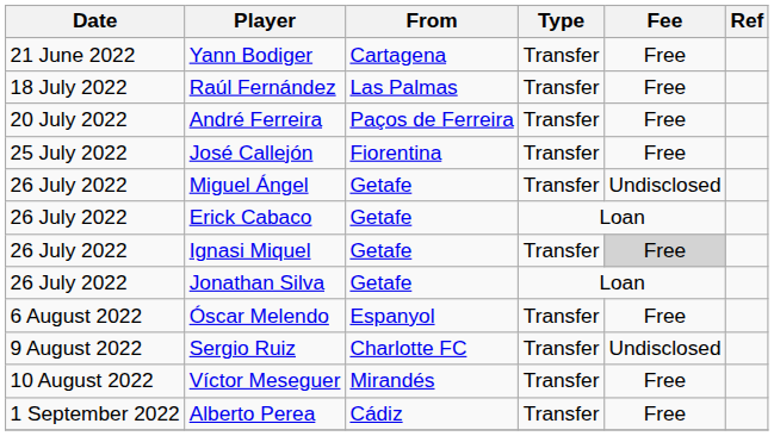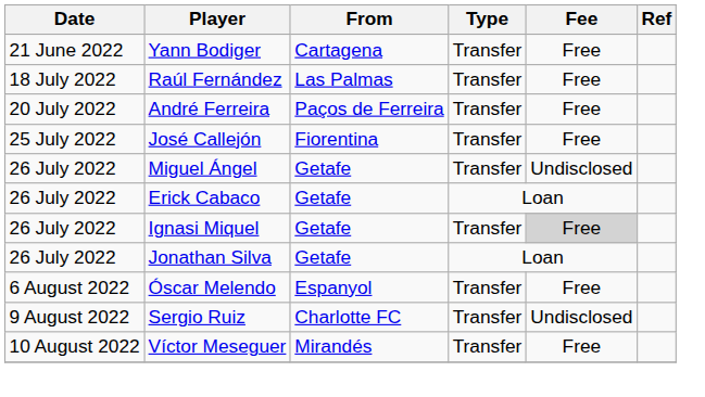 <table class="wikitable">
 <tr>
 <th>Date</th>
 <th>Player</th>
 <th>From</th>
 <th>Type</th>
 <th>Fee</th>
 <th>Ref</th>
 </tr>
 <tr>
 <td>21 June 2022</td>
 <td> <a href='#'>Yann Bodiger</a></td>
 <td><a href='#'>Cartagena</a></td>
 <td align=center>Transfer</td>
 <td align=center>Free</td>
 <td align=center></td>
 </tr>
 <tr>
 <td>18 July 2022</td>
 <td> <a href='#'>Raúl Fernández</a></td>
 <td><a href='#'>Las Palmas</a></td>
 <td align=center>Transfer</td>
 <td align=center>Free</td>
 <td align=center></td>
 </tr>
 <tr>
 <td>20 July 2022</td>
 <td> <a href='#'>André Ferreira</a></td>
 <td> <a href='#'>Paços de Ferreira</a></td>
 <td align=center>Transfer</td>
 <td align=center>Free</td>
 <td align=center></td>
 </tr>
 <tr>
 <td>25 July 2022</td>
 <td> <a href='#'>José Callejón</a></td>
 <td> <a href='#'>Fiorentina</a></td>
 <td align=center>Transfer</td>
 <td align=center>Free</td>
 <td align=center></td>
 </tr>
 <tr>
 <td>26 July 2022</td>
 <td> <a href='#'>Miguel Ángel</a></td>
 <td><a href='#'>Getafe</a></td>
 <td align=center>Transfer</td>
 <td align=center>Undisclosed</td>
 <td align=center></td>
 </tr>
 <tr>
 <td>26 July 2022</td>
 <td> <a href='#'>Erick Cabaco</a></td>
 <td><a href='#'>Getafe</a></td>
 <td colspan="2" align=center>Loan</td>
 <td align=center></td>
 </tr>
 <tr>
 <td>26 July 2022</td>
 <td> <a href='#'>Ignasi Miquel</a></td>
 <td><a href='#'>Getafe</a></td>
 <td align=center>Transfer</td>
 <td align=center style="background: lightgrey;">Free</td>
 <td align=center></td>
 </tr>
 <tr>
 <td>26 July 2022</td>
 <td> <a href='#'>Jonathan Silva</a></td>
 <td><a href='#'>Getafe</a></td>
 <td colspan="2" align=center>Loan</td>
 <td align=center></td>
 </tr>
 <tr>
 <td>6 August 2022</td>
 <td> <a href='#'>Óscar Melendo</a></td>
 <td><a href='#'>Espanyol</a></td>
 <td align=center>Transfer</td>
 <td align=center>Free</td>
 <td align=center></td>
 </tr>
 <tr>
 <td>9 August 2022</td>
 <td> <a href='#'>Sergio Ruiz</a></td>
 <td> <a href='#'>Charlotte FC</a></td>
 <td align=center>Transfer</td>
 <td align=center>Undisclosed</td>
 <td align=center></td>
 </tr>
 <tr>
 <td>10 August 2022</td>
 <td> <a href='#'>Víctor Meseguer</a></td>
 <td><a href='#'>Mirandés</a></td>
 <td align=center>Transfer</td>
 <td align=center>Free</td>
 <td align=center></td>
 </tr>
 <tr>
-<td>1 September 2022</td>
-<td> <a href='#'>Alberto Perea</a></td>
-<td><a href='#'>Cádiz</a></td>
-<td align=center>Transfer</td>
-<td align=center>Free</td>
-<td align=center></td>
-</tr>
-<tr>
 </tr>
 </table>
